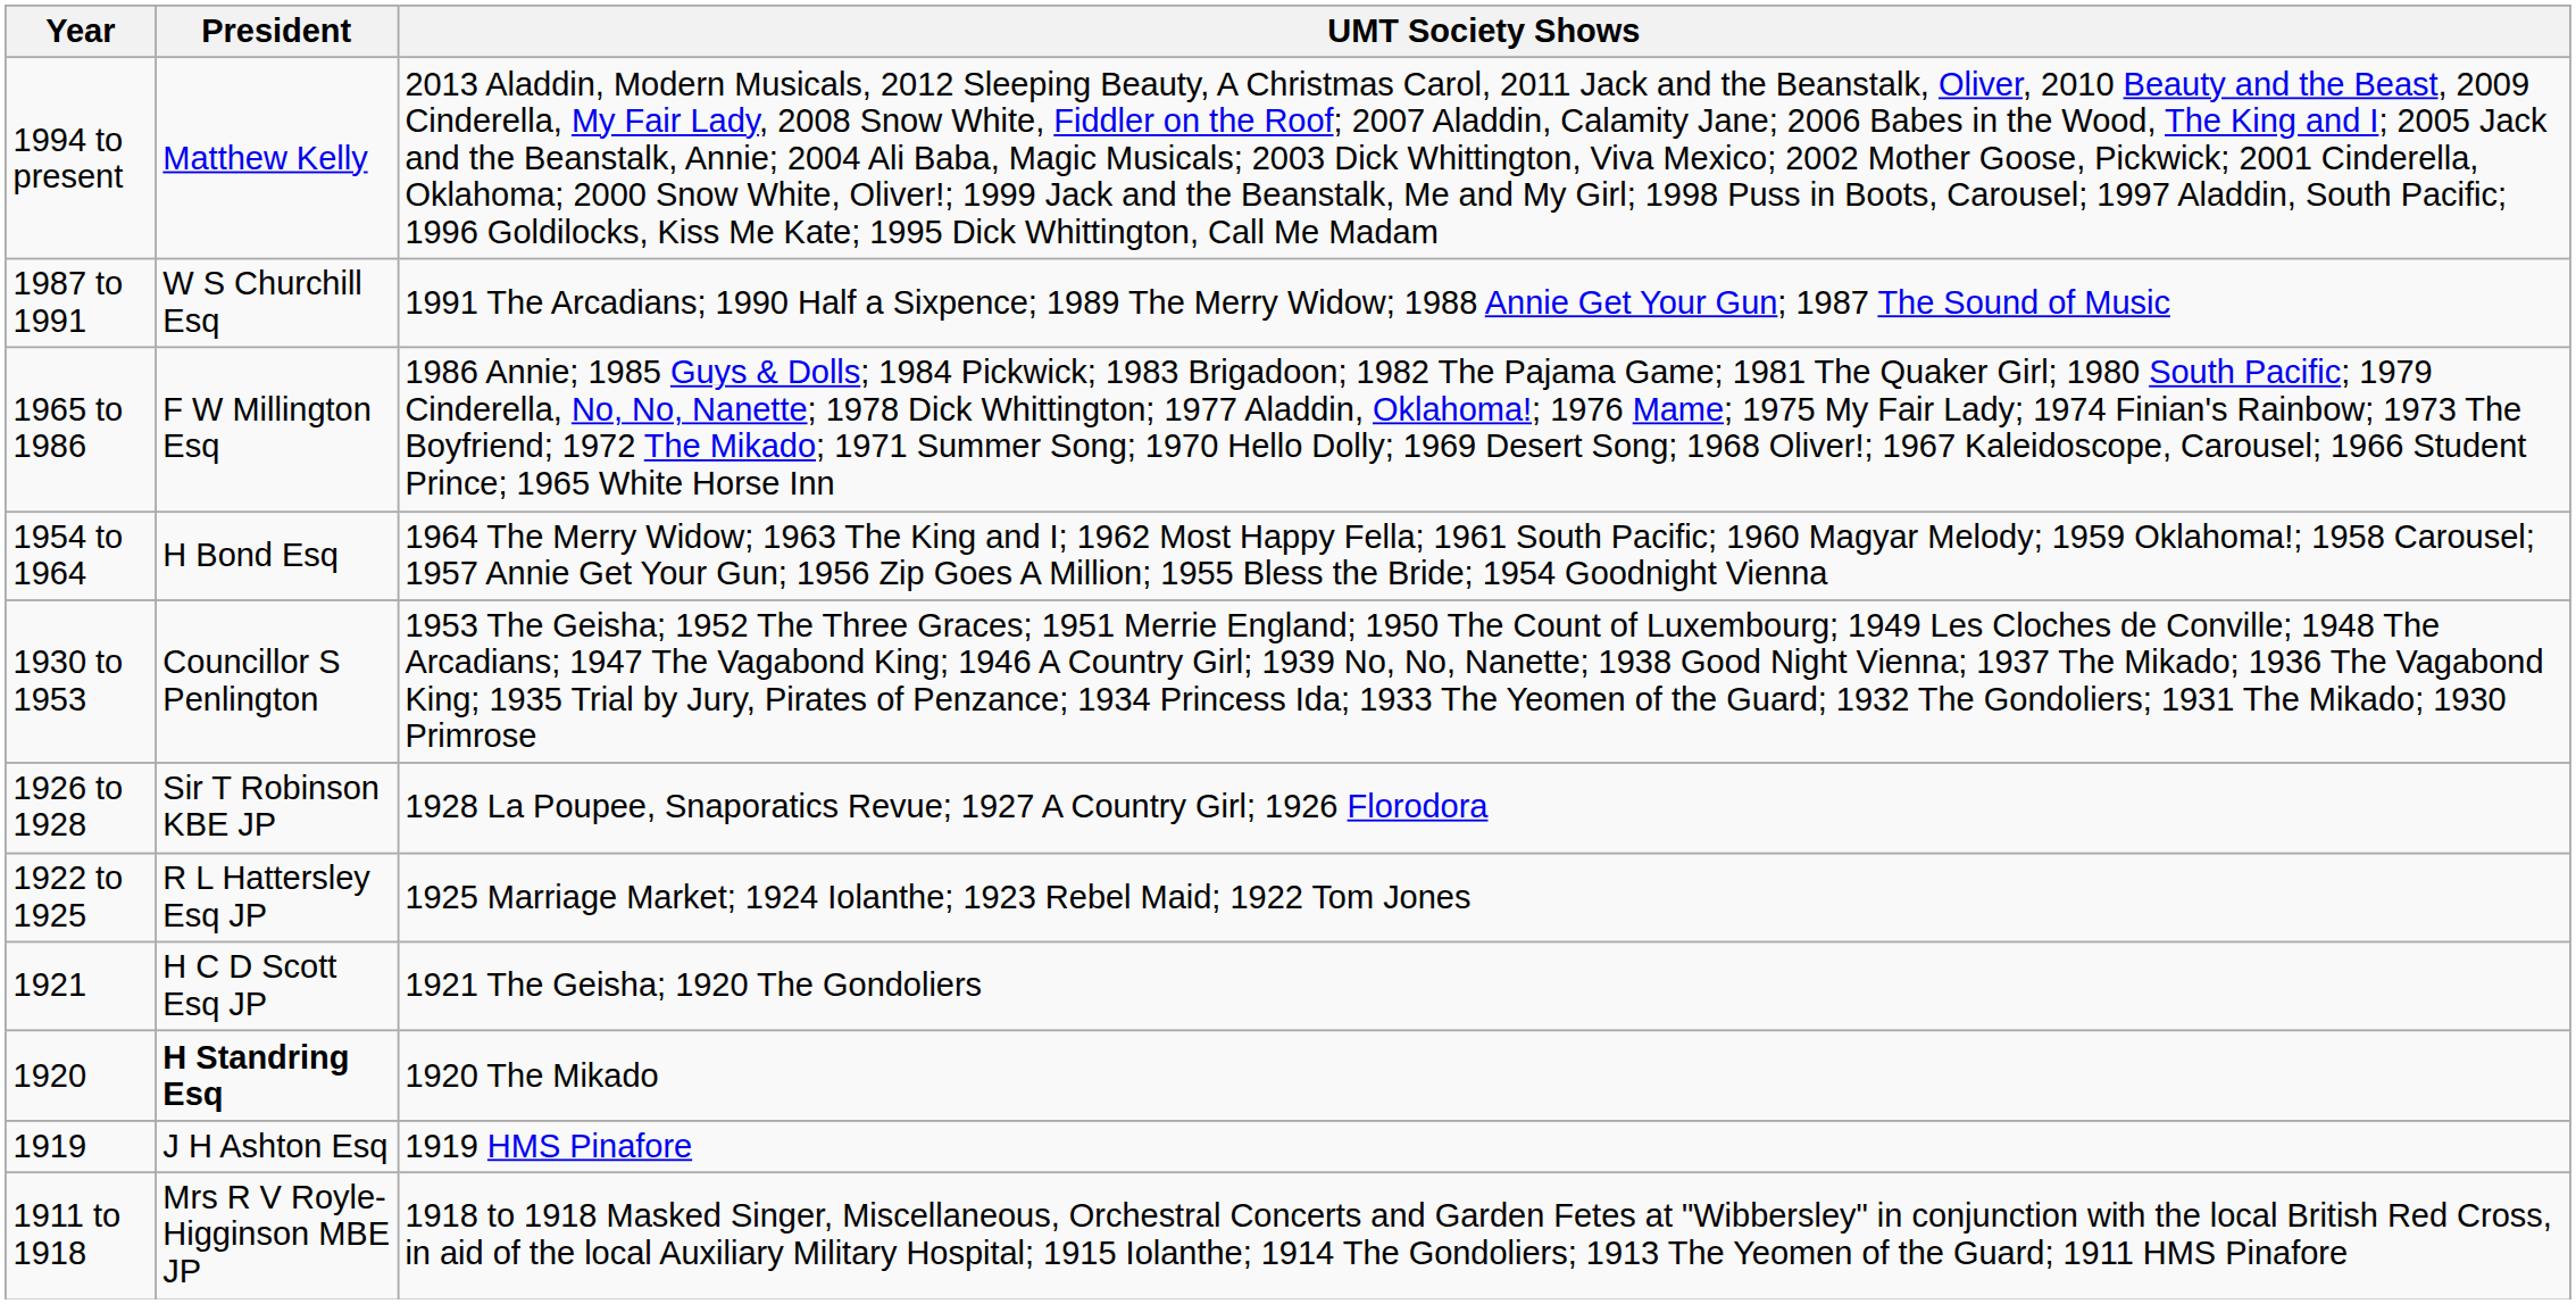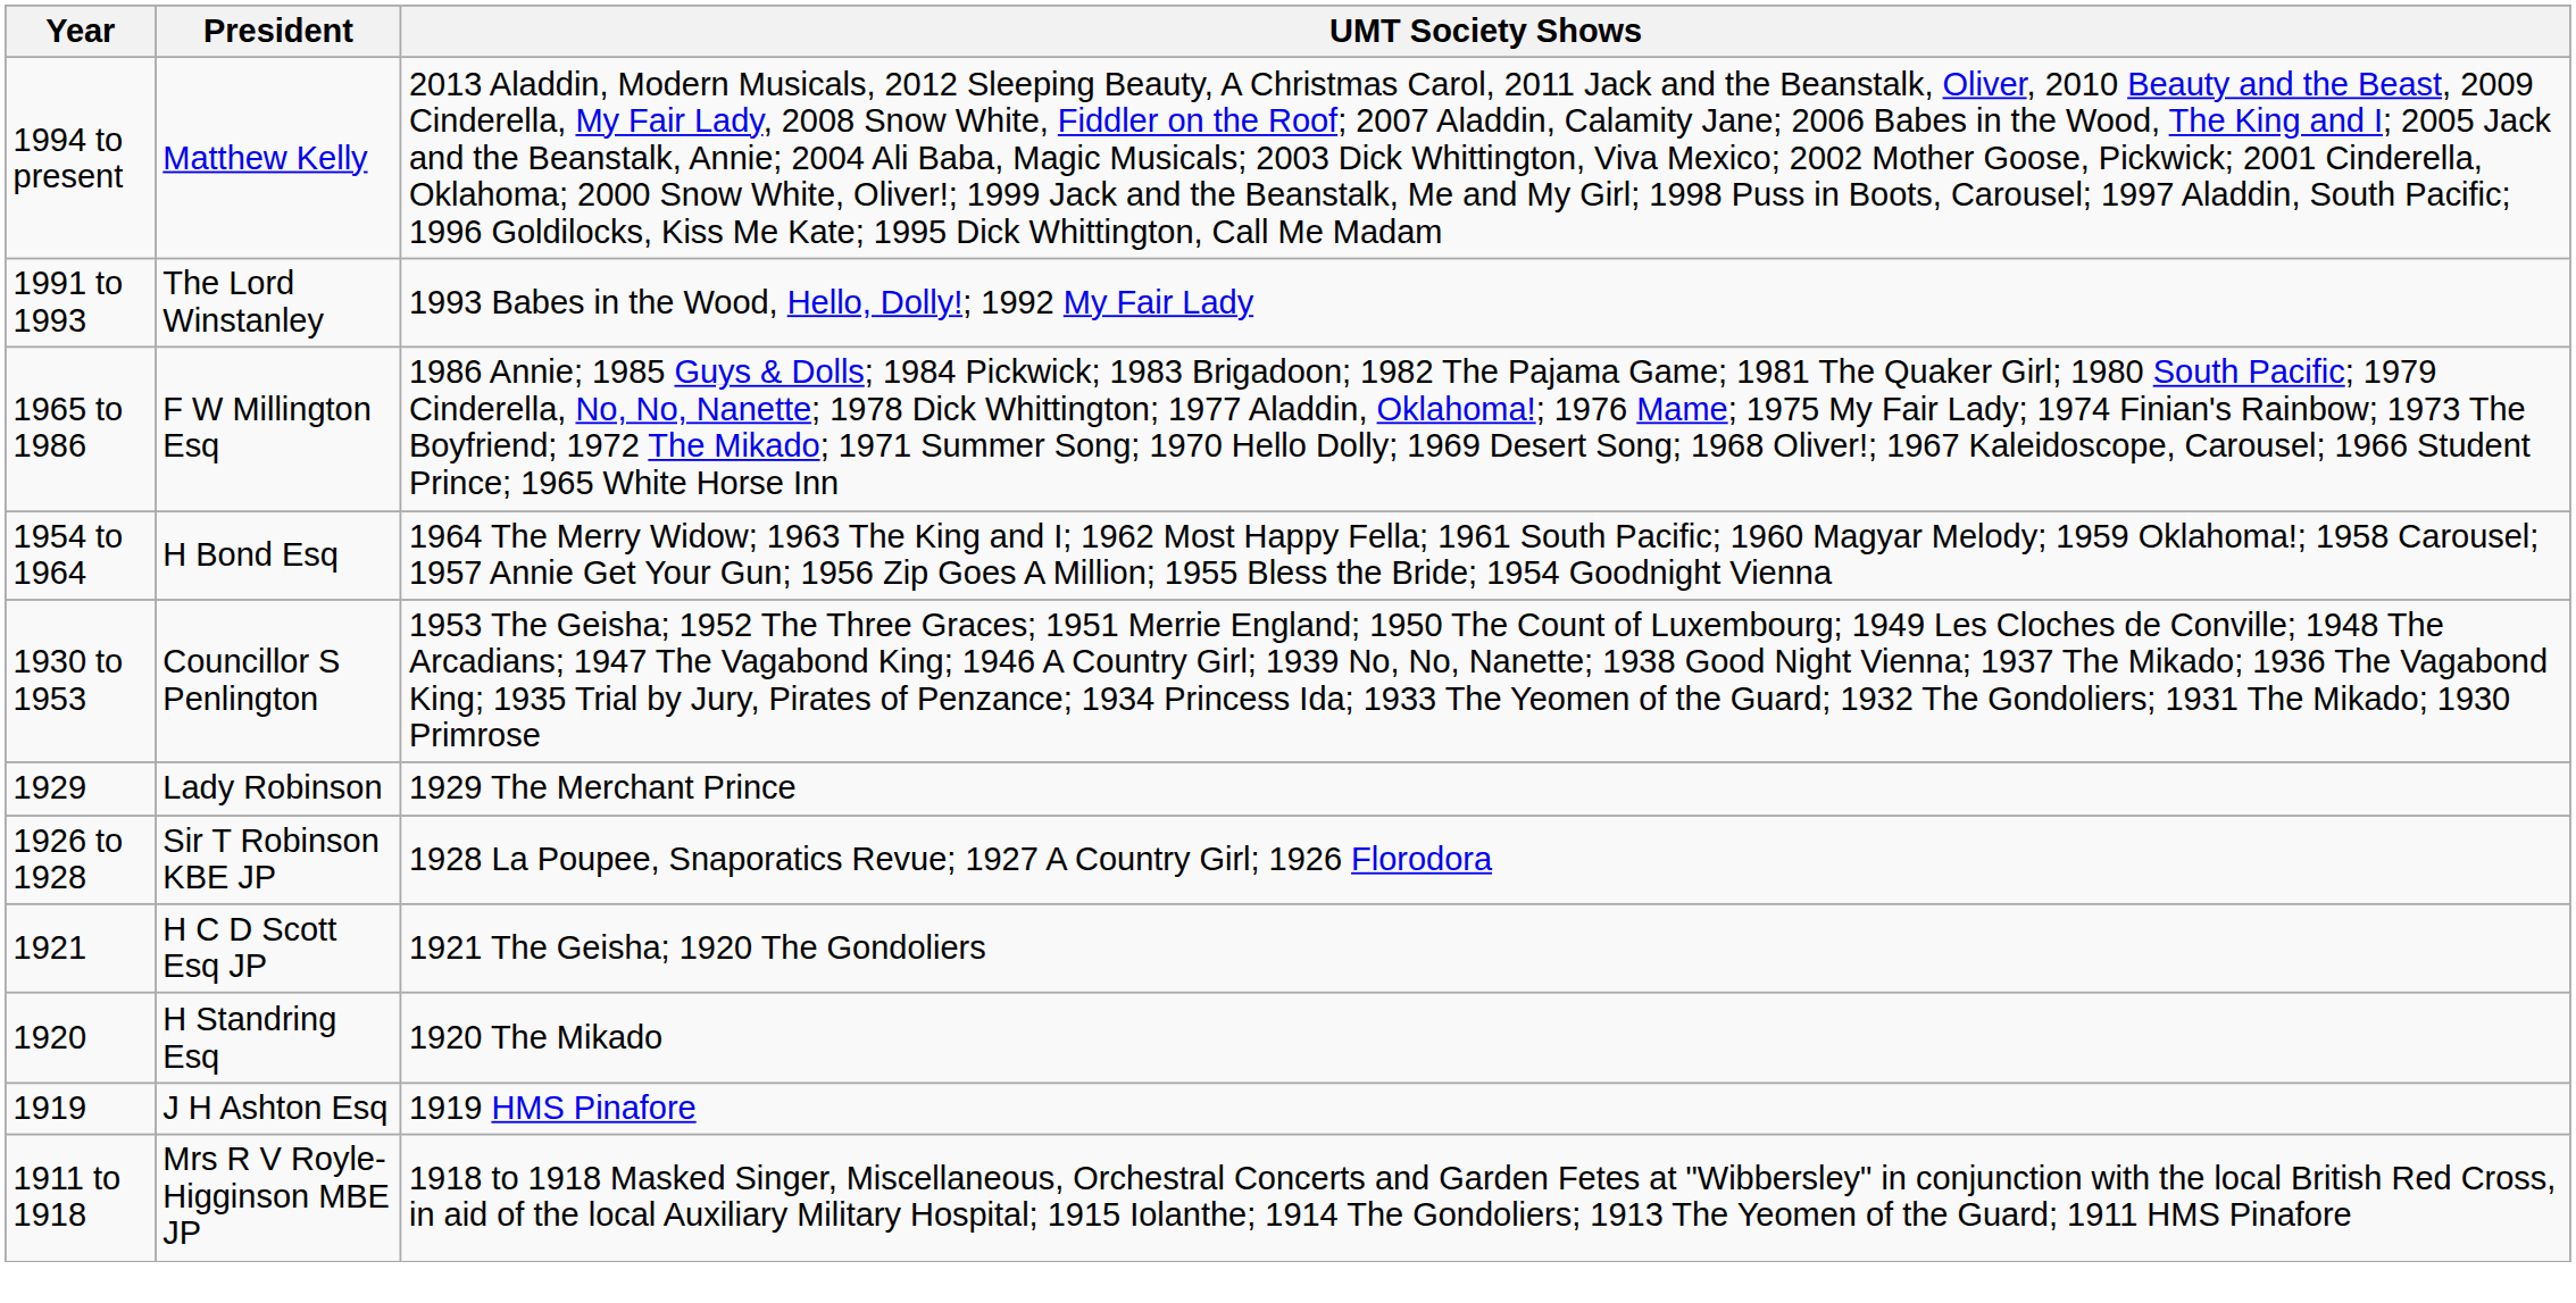 <table class="wikitable" border="1">
 <tr>
 <th>Year</th>
 <th>President</th>
 <th>UMT Society Shows</th>
 </tr>
 <tr>
 <td>1994 to present</td>
 <td><a href='#'>Matthew Kelly</a></td>
 <td>2013 Aladdin, Modern Musicals, 2012 Sleeping Beauty, A Christmas Carol, 2011 Jack and the Beanstalk, <a href='#'>Oliver</a>, 2010 <a href='#'>Beauty and the Beast</a>, 2009 Cinderella, <a href='#'>My Fair Lady</a>, 2008 Snow White, <a href='#'>Fiddler on the Roof</a>; 2007 Aladdin, Calamity Jane; 2006 Babes in the Wood, <a href='#'>The King and I</a>; 2005 Jack and the Beanstalk, Annie; 2004 Ali Baba, Magic Musicals; 2003 Dick Whittington, Viva Mexico; 2002 Mother Goose, Pickwick; 2001 Cinderella, Oklahoma; 2000 Snow White, Oliver!; 1999 Jack and the Beanstalk, Me and My Girl; 1998 Puss in Boots, Carousel; 1997 Aladdin, South Pacific; 1996 Goldilocks, Kiss Me Kate; 1995 Dick Whittington, Call Me Madam</td>
 </tr>
 <tr>
-<td>1987 to 1991</td>
-<td>W S Churchill Esq</td>
-<td>1991 The Arcadians; 1990 Half a Sixpence; 1989 The Merry Widow; 1988 <a href='#'>Annie Get Your Gun</a>; 1987 <a href='#'>The Sound of Music</a></td>
+<td>1991 to 1993</td>
+<td>The Lord Winstanley</td>
+<td>1993 Babes in the Wood, <a href='#'>Hello, Dolly!</a>; 1992 <a href='#'>My Fair Lady</a></td>
 </tr>
 <tr>
 <td>1965 to 1986</td>
 <td>F W Millington Esq</td>
 <td>1986 Annie; 1985 <a href='#'>Guys & Dolls</a>; 1984 Pickwick; 1983 Brigadoon; 1982 The Pajama Game; 1981 The Quaker Girl; 1980 <a href='#'>South Pacific</a>; 1979 Cinderella, <a href='#'>No, No, Nanette</a>; 1978 Dick Whittington; 1977 Aladdin, <a href='#'>Oklahoma!</a>; 1976 <a href='#'>Mame</a>; 1975 My Fair Lady; 1974 Finian's Rainbow; 1973 The Boyfriend; 1972 <a href='#'>The Mikado</a>; 1971 Summer Song; 1970 Hello Dolly; 1969 Desert Song; 1968 Oliver!; 1967 Kaleidoscope, Carousel; 1966 Student Prince; 1965 White Horse Inn</td>
 </tr>
 <tr>
 <td>1954 to 1964</td>
 <td>H Bond Esq</td>
 <td>1964 The Merry Widow; 1963 The King and I; 1962 Most Happy Fella; 1961 South Pacific; 1960 Magyar Melody; 1959 Oklahoma!; 1958 Carousel; 1957 Annie Get Your Gun; 1956 Zip Goes A Million; 1955 Bless the Bride; 1954 Goodnight Vienna</td>
 </tr>
 <tr>
 <td>1930 to 1953</td>
 <td>Councillor S Penlington</td>
 <td>1953 The Geisha; 1952 The Three Graces; 1951 Merrie England; 1950 The Count of Luxembourg; 1949 Les Cloches de Conville; 1948 The Arcadians; 1947 The Vagabond King; 1946 A Country Girl; 1939 No, No, Nanette; 1938 Good Night Vienna; 1937 The Mikado; 1936 The Vagabond King; 1935 Trial by Jury, Pirates of Penzance; 1934 Princess Ida; 1933 The Yeomen of the Guard; 1932 The Gondoliers; 1931 The Mikado; 1930 Primrose</td>
 </tr>
 <tr>
+<td>1929</td>
+<td>Lady Robinson</td>
+<td>1929 The Merchant Prince</td>
+</tr>
+<tr>
 <td>1926 to 1928</td>
 <td>Sir T Robinson KBE JP</td>
 <td>1928 La Poupee, Snaporatics Revue; 1927 A Country Girl; 1926 <a href='#'>Florodora</a></td>
-</tr>
-<tr>
-<td>1922 to 1925</td>
-<td>R L Hattersley Esq JP</td>
-<td>1925 Marriage Market; 1924 Iolanthe; 1923 Rebel Maid; 1922 Tom Jones</td>
 </tr>
 <tr>
 <td>1921</td>
 <td>H C D Scott Esq JP</td>
 <td>1921 The Geisha; 1920 The Gondoliers</td>
 </tr>
 <tr>
 <td>1920</td>
-<td><strong>H Standring Esq</strong></td>
+<td>H Standring Esq</td>
 <td>1920 The Mikado</td>
 </tr>
 <tr>
 <td>1919</td>
 <td>J H Ashton Esq</td>
 <td>1919 <a href='#'>HMS Pinafore</a></td>
 </tr>
 <tr>
 <td>1911 to 1918</td>
 <td>Mrs R V Royle-Higginson MBE JP</td>
 <td>1918 to 1918 Masked Singer, Miscellaneous, Orchestral Concerts and Garden Fetes at "Wibbersley" in conjunction with the local British Red Cross, in aid of the local Auxiliary Military Hospital; 1915 Iolanthe; 1914 The Gondoliers; 1913 The Yeomen of the Guard; 1911 HMS Pinafore</td>
 </tr>
 </table>
